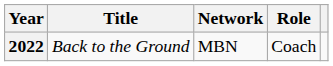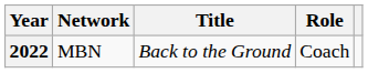 <table class="wikitable sortable plainrowheaders">
 <tr>
 <th scope="col">Year</th>
+<th scope="col">Network</th>
 <th scope="col">Title</th>
-<th scope="col">Network</th>
 <th scope="col">Role</th>
 <th scope="col" class="unsortable"></th>
 </tr>
 <tr>
 <th scope="row">2022</th>
+<td>MBN</td>
 <td><em>Back to the Ground</em></td>
-<td>MBN</td>
 <td>Coach</td>
 <td></td>
 </tr>
 </table>
